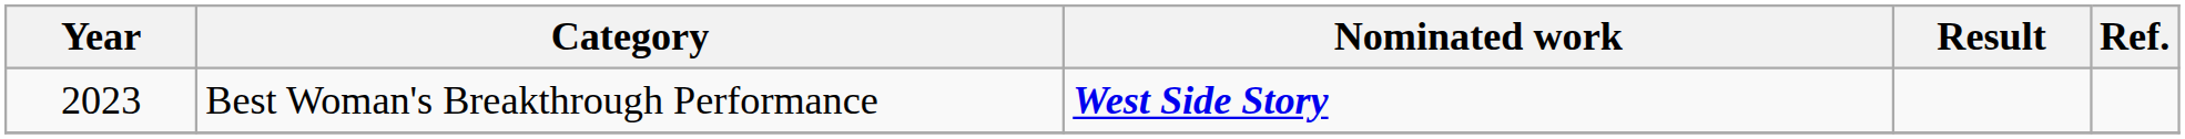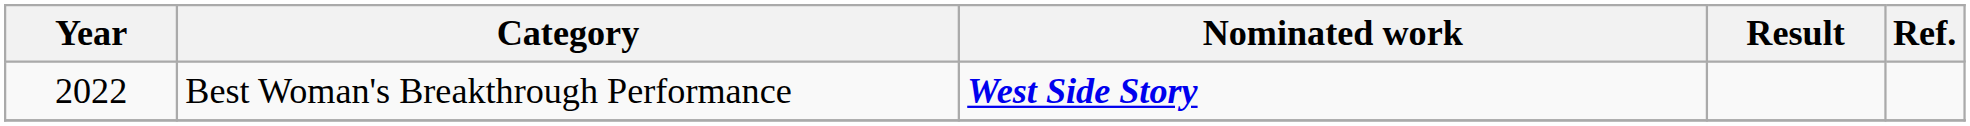 <table class=wikitable>
 <tr>
 <th scope="col" style="width:5em;">Year</th>
 <th scope="col" style="width:26em;">Category</th>
 <th scope="col" style="width:25em;">Nominated work</th>
 <th scope="col" style="width:5em;">Result</th>
 <th>Ref.</th>
 </tr>
 <tr>
-<td style="text-align:center;">2023</td>
+<td style="text-align:center;">2022</td>
 <td>Best Woman's Breakthrough Performance</td>
 <td><strong><em><a href='#'>West Side Story</a></em></strong></td>
 <td></td>
 <td style="text-align:center;"></td>
 </tr>
 <tr>
 </tr>
 </table>
